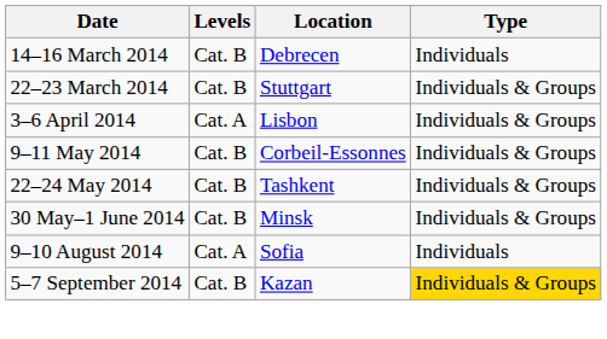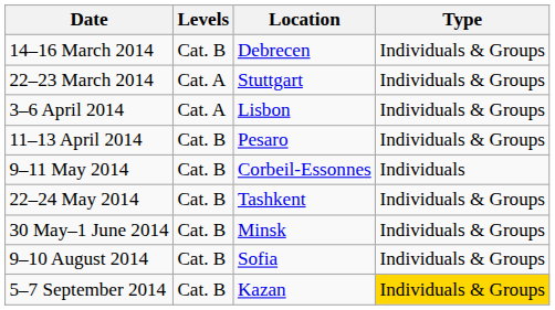 <table class="wikitable">
 <tr>
 <th>Date</th>
 <th>Levels</th>
 <th>Location</th>
 <th>Type</th>
 </tr>
 <tr>
 <td>14–16 March 2014</td>
 <td>Cat. B</td>
 <td> <a href='#'>Debrecen</a></td>
-<td>Individuals</td>
+<td>Individuals & Groups</td>
 </tr>
 <tr>
 <td>22–23 March 2014</td>
-<td>Cat. B</td>
+<td>Cat. A</td>
 <td> <a href='#'>Stuttgart</a></td>
 <td>Individuals & Groups</td>
 </tr>
 <tr>
 <td>3–6 April 2014</td>
 <td>Cat. A</td>
 <td> <a href='#'>Lisbon</a></td>
 <td>Individuals & Groups</td>
 </tr>
 <tr>
+<td>11–13 April 2014</td>
+<td>Cat. B</td>
+<td> <a href='#'>Pesaro</a></td>
+<td>Individuals & Groups</td>
+</tr>
+<tr>
 <td>9–11 May 2014</td>
 <td>Cat. B</td>
 <td> <a href='#'>Corbeil-Essonnes</a></td>
-<td>Individuals & Groups</td>
+<td>Individuals</td>
 </tr>
 <tr>
 <td>22–24 May 2014</td>
 <td>Cat. B</td>
 <td> <a href='#'>Tashkent</a></td>
 <td>Individuals & Groups</td>
 </tr>
 <tr>
 <td>30 May–1 June 2014</td>
 <td>Cat. B</td>
 <td> <a href='#'>Minsk</a></td>
 <td>Individuals & Groups</td>
 </tr>
 <tr>
 <td>9–10 August 2014</td>
-<td>Cat. A</td>
+<td>Cat. B</td>
 <td> <a href='#'>Sofia</a></td>
-<td>Individuals</td>
+<td>Individuals & Groups</td>
 </tr>
 <tr>
 <td>5–7 September 2014</td>
 <td>Cat. B</td>
 <td> <a href='#'>Kazan</a></td>
 <td style="background: gold;">Individuals & Groups</td>
 </tr>
 </table>
